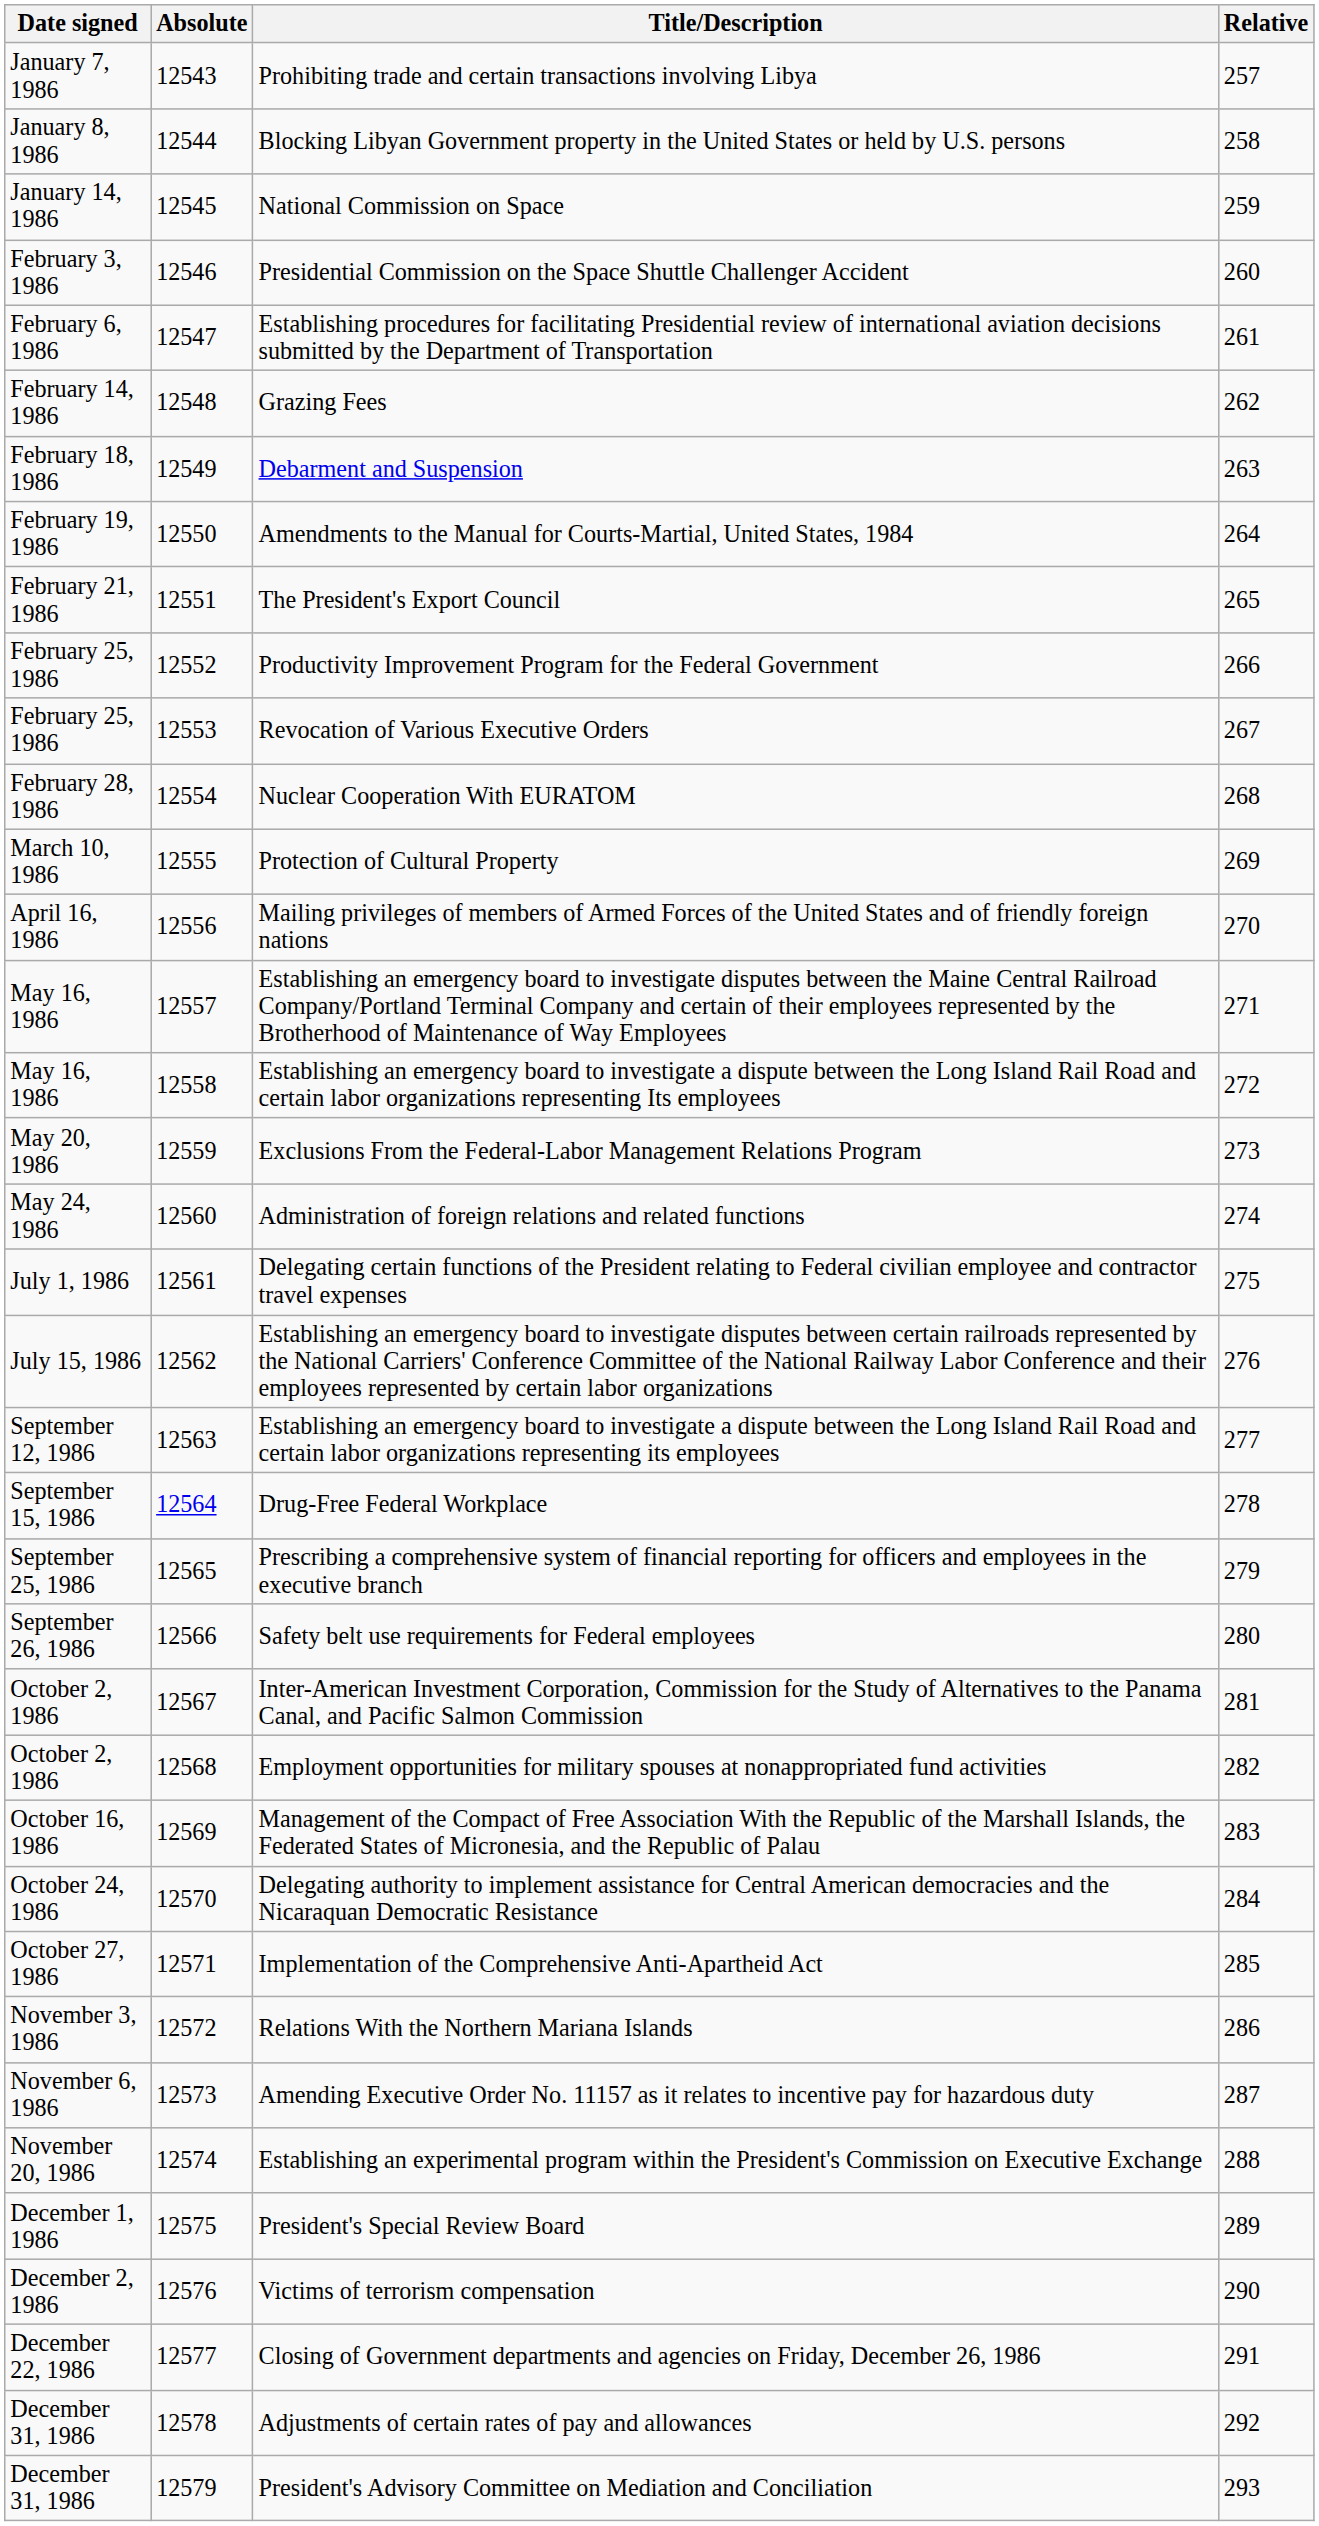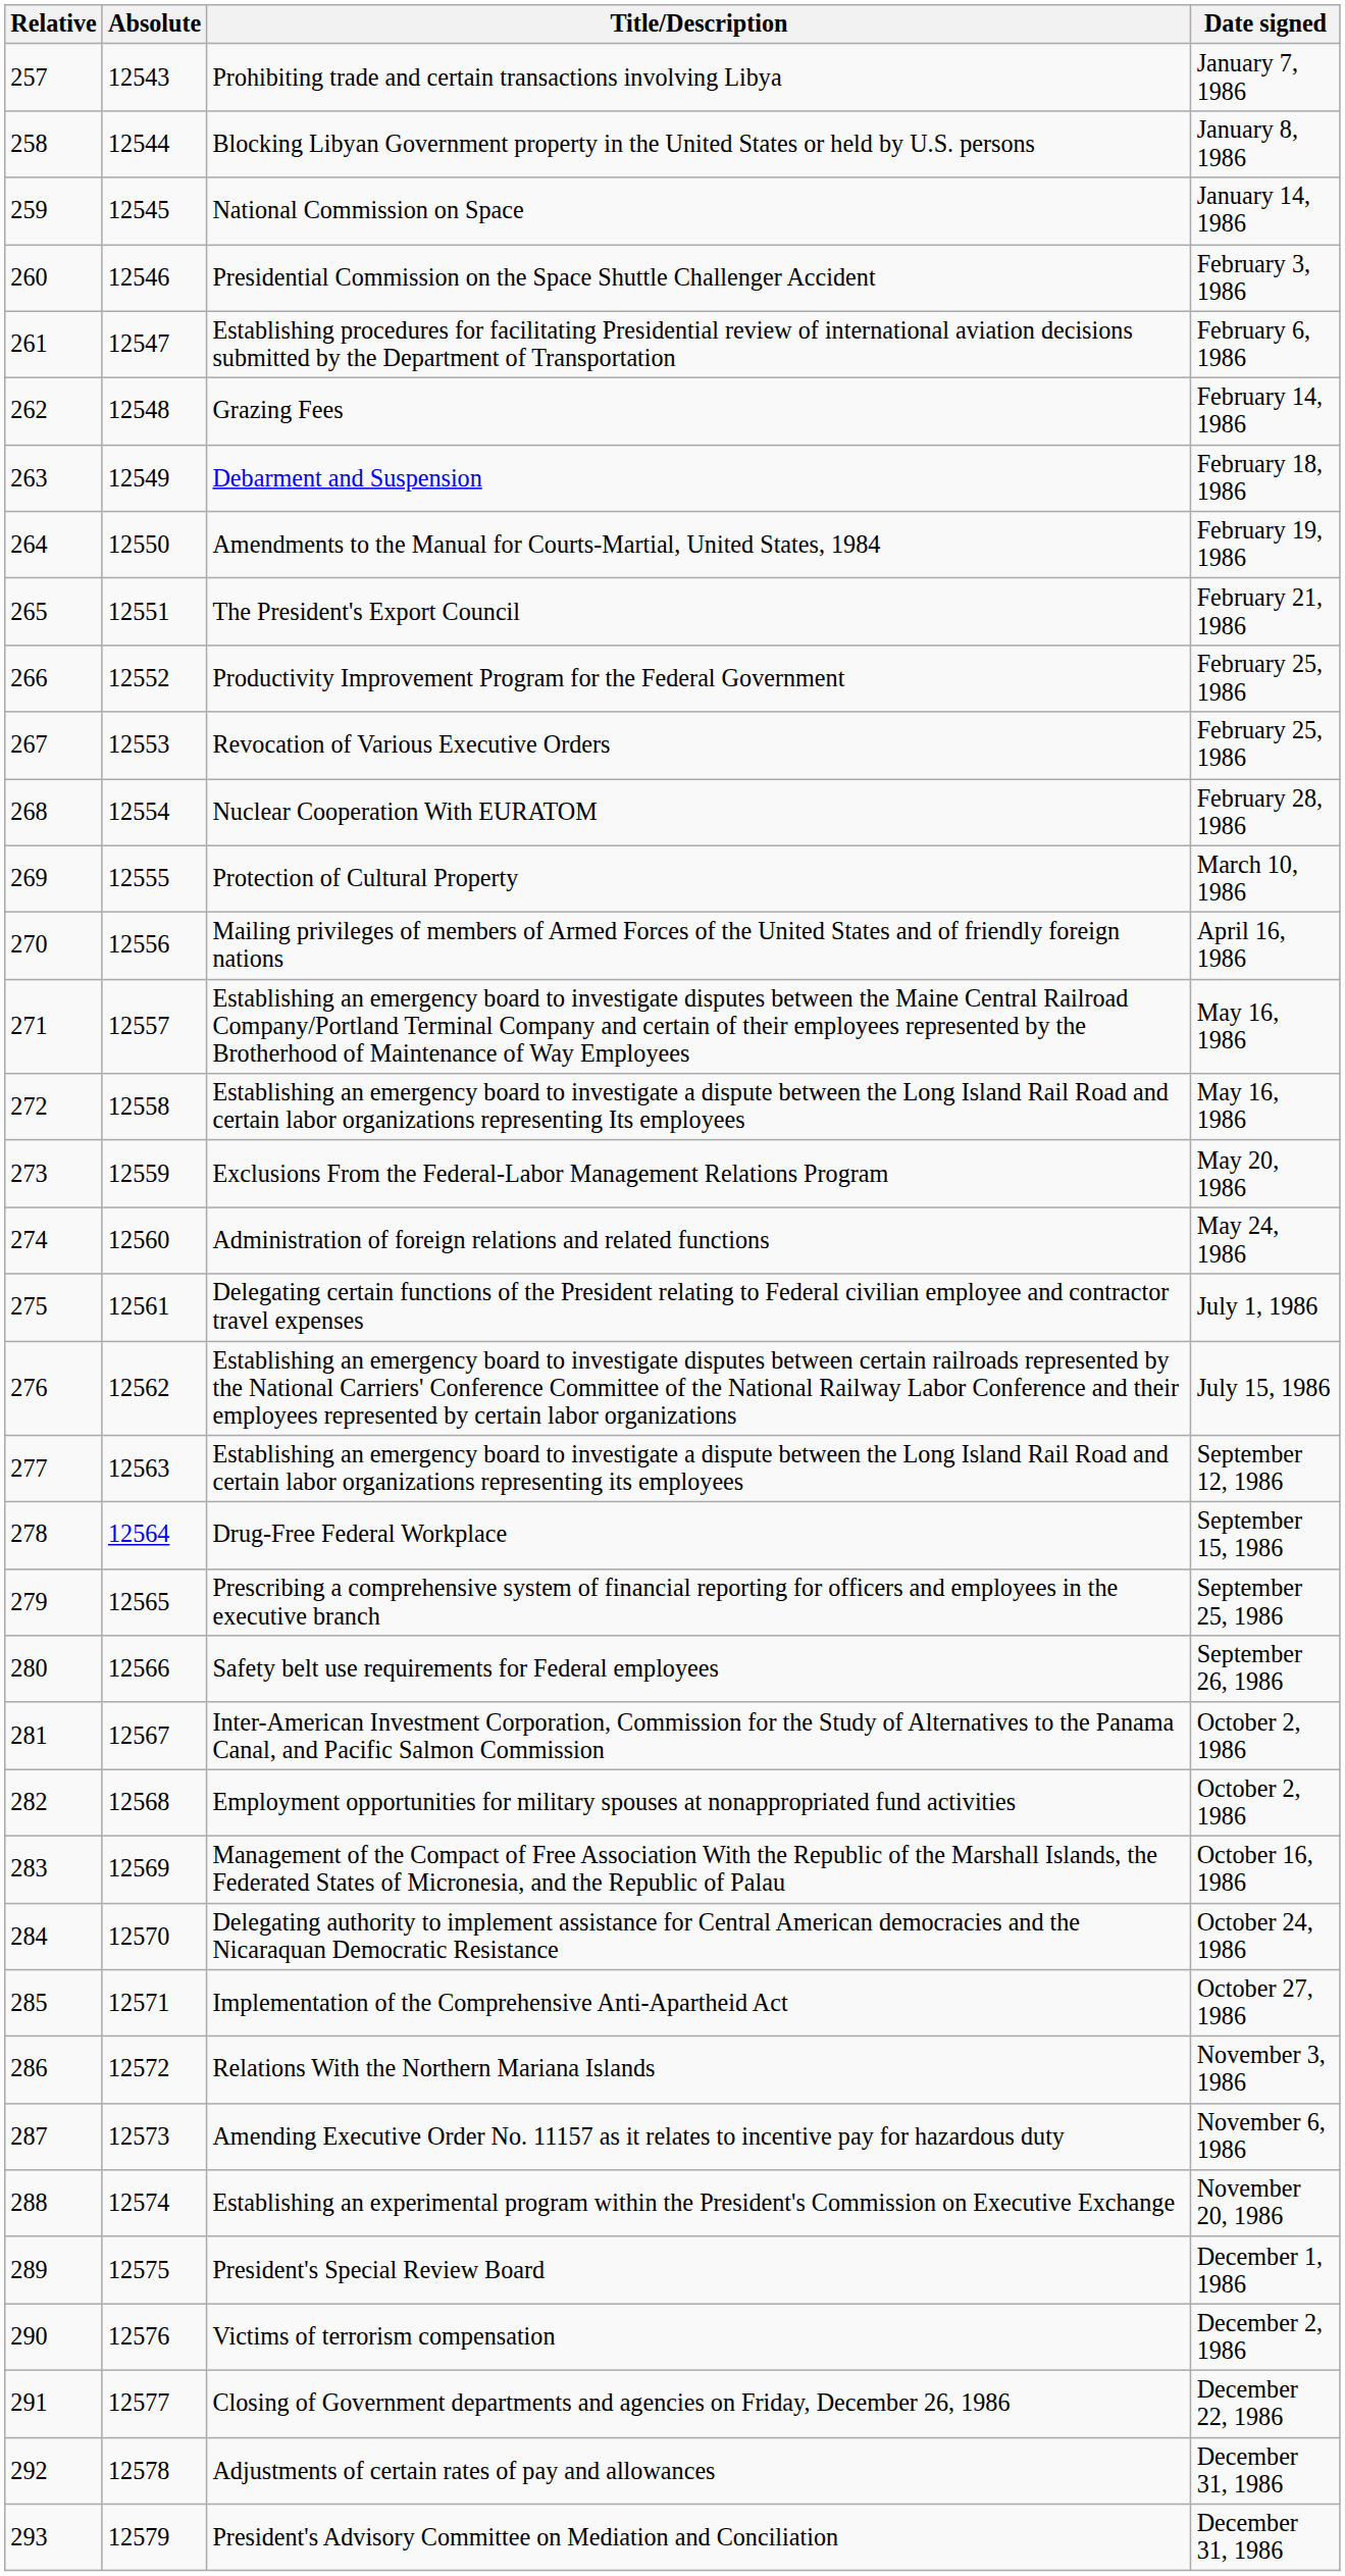 <table class="wikitable">
 <tr>
-<th>Date signed</th>
+<th>Relative </th>
 <th>Absolute </th>
 <th>Title/Description</th>
-<th>Relative </th>
+<th>Date signed</th>
 </tr>
 <tr>
-<td>January 7, 1986</td>
+<td>257</td>
 <td>12543</td>
 <td>Prohibiting trade and certain transactions involving Libya</td>
-<td>257</td>
+<td>January 7, 1986</td>
 </tr>
 <tr>
-<td>January 8, 1986</td>
+<td>258</td>
 <td>12544</td>
 <td>Blocking Libyan Government property in the United States or held by U.S. persons</td>
-<td>258</td>
+<td>January 8, 1986</td>
 </tr>
 <tr>
-<td>January 14, 1986</td>
+<td>259</td>
 <td>12545</td>
 <td>National Commission on Space</td>
-<td>259</td>
+<td>January 14, 1986</td>
 </tr>
 <tr>
-<td>February 3, 1986</td>
+<td>260</td>
 <td>12546</td>
 <td>Presidential Commission on the Space Shuttle Challenger Accident</td>
-<td>260</td>
+<td>February 3, 1986</td>
 </tr>
 <tr>
-<td>February 6, 1986</td>
+<td>261</td>
 <td>12547</td>
 <td>Establishing procedures for facilitating Presidential review of international aviation decisions submitted by the Department of Transportation</td>
-<td>261</td>
+<td>February 6, 1986</td>
 </tr>
 <tr>
-<td>February 14, 1986</td>
+<td>262</td>
 <td>12548</td>
 <td>Grazing Fees</td>
-<td>262</td>
+<td>February 14, 1986</td>
 </tr>
 <tr>
-<td>February 18, 1986</td>
+<td>263</td>
 <td>12549</td>
 <td><a href='#'>Debarment and Suspension</a></td>
-<td>263</td>
+<td>February 18, 1986</td>
 </tr>
 <tr>
-<td>February 19, 1986</td>
+<td>264</td>
 <td>12550</td>
 <td>Amendments to the Manual for Courts-Martial, United States, 1984</td>
-<td>264</td>
+<td>February 19, 1986</td>
 </tr>
 <tr>
-<td>February 21, 1986</td>
+<td>265</td>
 <td>12551</td>
 <td>The President's Export Council</td>
-<td>265</td>
+<td>February 21, 1986</td>
 </tr>
 <tr>
-<td>February 25, 1986</td>
+<td>266</td>
 <td>12552</td>
 <td>Productivity Improvement Program for the Federal Government</td>
-<td>266</td>
+<td>February 25, 1986</td>
 </tr>
 <tr>
-<td>February 25, 1986</td>
+<td>267</td>
 <td>12553</td>
 <td>Revocation of Various Executive Orders</td>
-<td>267</td>
+<td>February 25, 1986</td>
 </tr>
 <tr>
-<td>February 28, 1986</td>
+<td>268</td>
 <td>12554</td>
 <td>Nuclear Cooperation With EURATOM</td>
-<td>268</td>
+<td>February 28, 1986</td>
 </tr>
 <tr>
-<td>March 10, 1986</td>
+<td>269</td>
 <td>12555</td>
 <td>Protection of Cultural Property</td>
-<td>269</td>
+<td>March 10, 1986</td>
 </tr>
 <tr>
-<td>April 16, 1986</td>
+<td>270</td>
 <td>12556</td>
 <td>Mailing privileges of members of Armed Forces of the United States and of friendly foreign nations</td>
-<td>270</td>
+<td>April 16, 1986</td>
 </tr>
 <tr>
-<td>May 16, 1986</td>
+<td>271</td>
 <td>12557</td>
 <td>Establishing an emergency board to investigate disputes between the Maine Central Railroad Company/Portland Terminal Company and certain of their employees represented by the Brotherhood of Maintenance of Way Employees</td>
-<td>271</td>
+<td>May 16, 1986</td>
 </tr>
 <tr>
-<td>May 16, 1986</td>
+<td>272</td>
 <td>12558</td>
 <td>Establishing an emergency board to investigate a dispute between the Long Island Rail Road and certain labor organizations representing Its employees</td>
-<td>272</td>
+<td>May 16, 1986</td>
 </tr>
 <tr>
-<td>May 20, 1986</td>
+<td>273</td>
 <td>12559</td>
 <td>Exclusions From the Federal-Labor Management Relations Program</td>
-<td>273</td>
+<td>May 20, 1986</td>
 </tr>
 <tr>
-<td>May 24, 1986</td>
+<td>274</td>
 <td>12560</td>
 <td>Administration of foreign relations and related functions</td>
-<td>274</td>
+<td>May 24, 1986</td>
 </tr>
 <tr>
-<td>July 1, 1986</td>
+<td>275</td>
 <td>12561</td>
 <td>Delegating certain functions of the President relating to Federal civilian employee and contractor travel expenses</td>
-<td>275</td>
+<td>July 1, 1986</td>
 </tr>
 <tr>
-<td>July 15, 1986</td>
+<td>276</td>
 <td>12562</td>
 <td>Establishing an emergency board to investigate disputes between certain railroads represented by the National Carriers' Conference Committee of the National Railway Labor Conference and their employees represented by certain labor organizations</td>
-<td>276</td>
+<td>July 15, 1986</td>
 </tr>
 <tr>
-<td>September 12, 1986</td>
+<td>277</td>
 <td>12563</td>
 <td>Establishing an emergency board to investigate a dispute between the Long Island Rail Road and certain labor organizations representing its employees</td>
-<td>277</td>
+<td>September 12, 1986</td>
 </tr>
 <tr>
-<td>September 15, 1986</td>
+<td>278</td>
 <td><a href='#'>12564</a></td>
 <td>Drug-Free Federal Workplace</td>
-<td>278</td>
+<td>September 15, 1986</td>
 </tr>
 <tr>
-<td>September 25, 1986</td>
+<td>279</td>
 <td>12565</td>
 <td>Prescribing a comprehensive system of financial reporting for officers and employees in the executive branch</td>
-<td>279</td>
+<td>September 25, 1986</td>
 </tr>
 <tr>
-<td>September 26, 1986</td>
+<td>280</td>
 <td>12566</td>
 <td>Safety belt use requirements for Federal employees</td>
-<td>280</td>
+<td>September 26, 1986</td>
 </tr>
 <tr>
-<td>October 2, 1986</td>
+<td>281</td>
 <td>12567</td>
 <td>Inter-American Investment Corporation, Commission for the Study of Alternatives to the Panama Canal, and Pacific Salmon Commission</td>
-<td>281</td>
+<td>October 2, 1986</td>
 </tr>
 <tr>
-<td>October 2, 1986</td>
+<td>282</td>
 <td>12568</td>
 <td>Employment opportunities for military spouses at nonappropriated fund activities</td>
-<td>282</td>
+<td>October 2, 1986</td>
 </tr>
 <tr>
-<td>October 16, 1986</td>
+<td>283</td>
 <td>12569</td>
 <td>Management of the Compact of Free Association With the Republic of the Marshall Islands, the Federated States of Micronesia, and the Republic of Palau</td>
-<td>283</td>
+<td>October 16, 1986</td>
 </tr>
 <tr>
-<td>October 24, 1986</td>
+<td>284</td>
 <td>12570</td>
 <td>Delegating authority to implement assistance for Central American democracies and the Nicaraquan Democratic Resistance</td>
-<td>284</td>
+<td>October 24, 1986</td>
 </tr>
 <tr>
-<td>October 27, 1986</td>
+<td>285</td>
 <td>12571</td>
 <td>Implementation of the Comprehensive Anti-Apartheid Act</td>
-<td>285</td>
+<td>October 27, 1986</td>
 </tr>
 <tr>
-<td>November 3, 1986</td>
+<td>286</td>
 <td>12572</td>
 <td>Relations With the Northern Mariana Islands</td>
-<td>286</td>
+<td>November 3, 1986</td>
 </tr>
 <tr>
-<td>November 6, 1986</td>
+<td>287</td>
 <td>12573</td>
 <td>Amending Executive Order No. 11157 as it relates to incentive pay for hazardous duty</td>
-<td>287</td>
+<td>November 6, 1986</td>
 </tr>
 <tr>
-<td>November 20, 1986</td>
+<td>288</td>
 <td>12574</td>
 <td>Establishing an experimental program within the President's Commission on Executive Exchange</td>
-<td>288</td>
+<td>November 20, 1986</td>
 </tr>
 <tr>
-<td>December 1, 1986</td>
+<td>289</td>
 <td>12575</td>
 <td>President's Special Review Board</td>
-<td>289</td>
+<td>December 1, 1986</td>
 </tr>
 <tr>
-<td>December 2, 1986</td>
+<td>290</td>
 <td>12576</td>
 <td>Victims of terrorism compensation</td>
-<td>290</td>
+<td>December 2, 1986</td>
 </tr>
 <tr>
-<td>December 22, 1986</td>
+<td>291</td>
 <td>12577</td>
 <td>Closing of Government departments and agencies on Friday, December 26, 1986</td>
-<td>291</td>
+<td>December 22, 1986</td>
 </tr>
 <tr>
-<td>December 31, 1986</td>
+<td>292</td>
 <td>12578</td>
 <td>Adjustments of certain rates of pay and allowances</td>
-<td>292</td>
+<td>December 31, 1986</td>
 </tr>
 <tr>
-<td>December 31, 1986</td>
+<td>293</td>
 <td>12579</td>
 <td>President's Advisory Committee on Mediation and Conciliation</td>
-<td>293</td>
+<td>December 31, 1986</td>
 </tr>
 </table>
